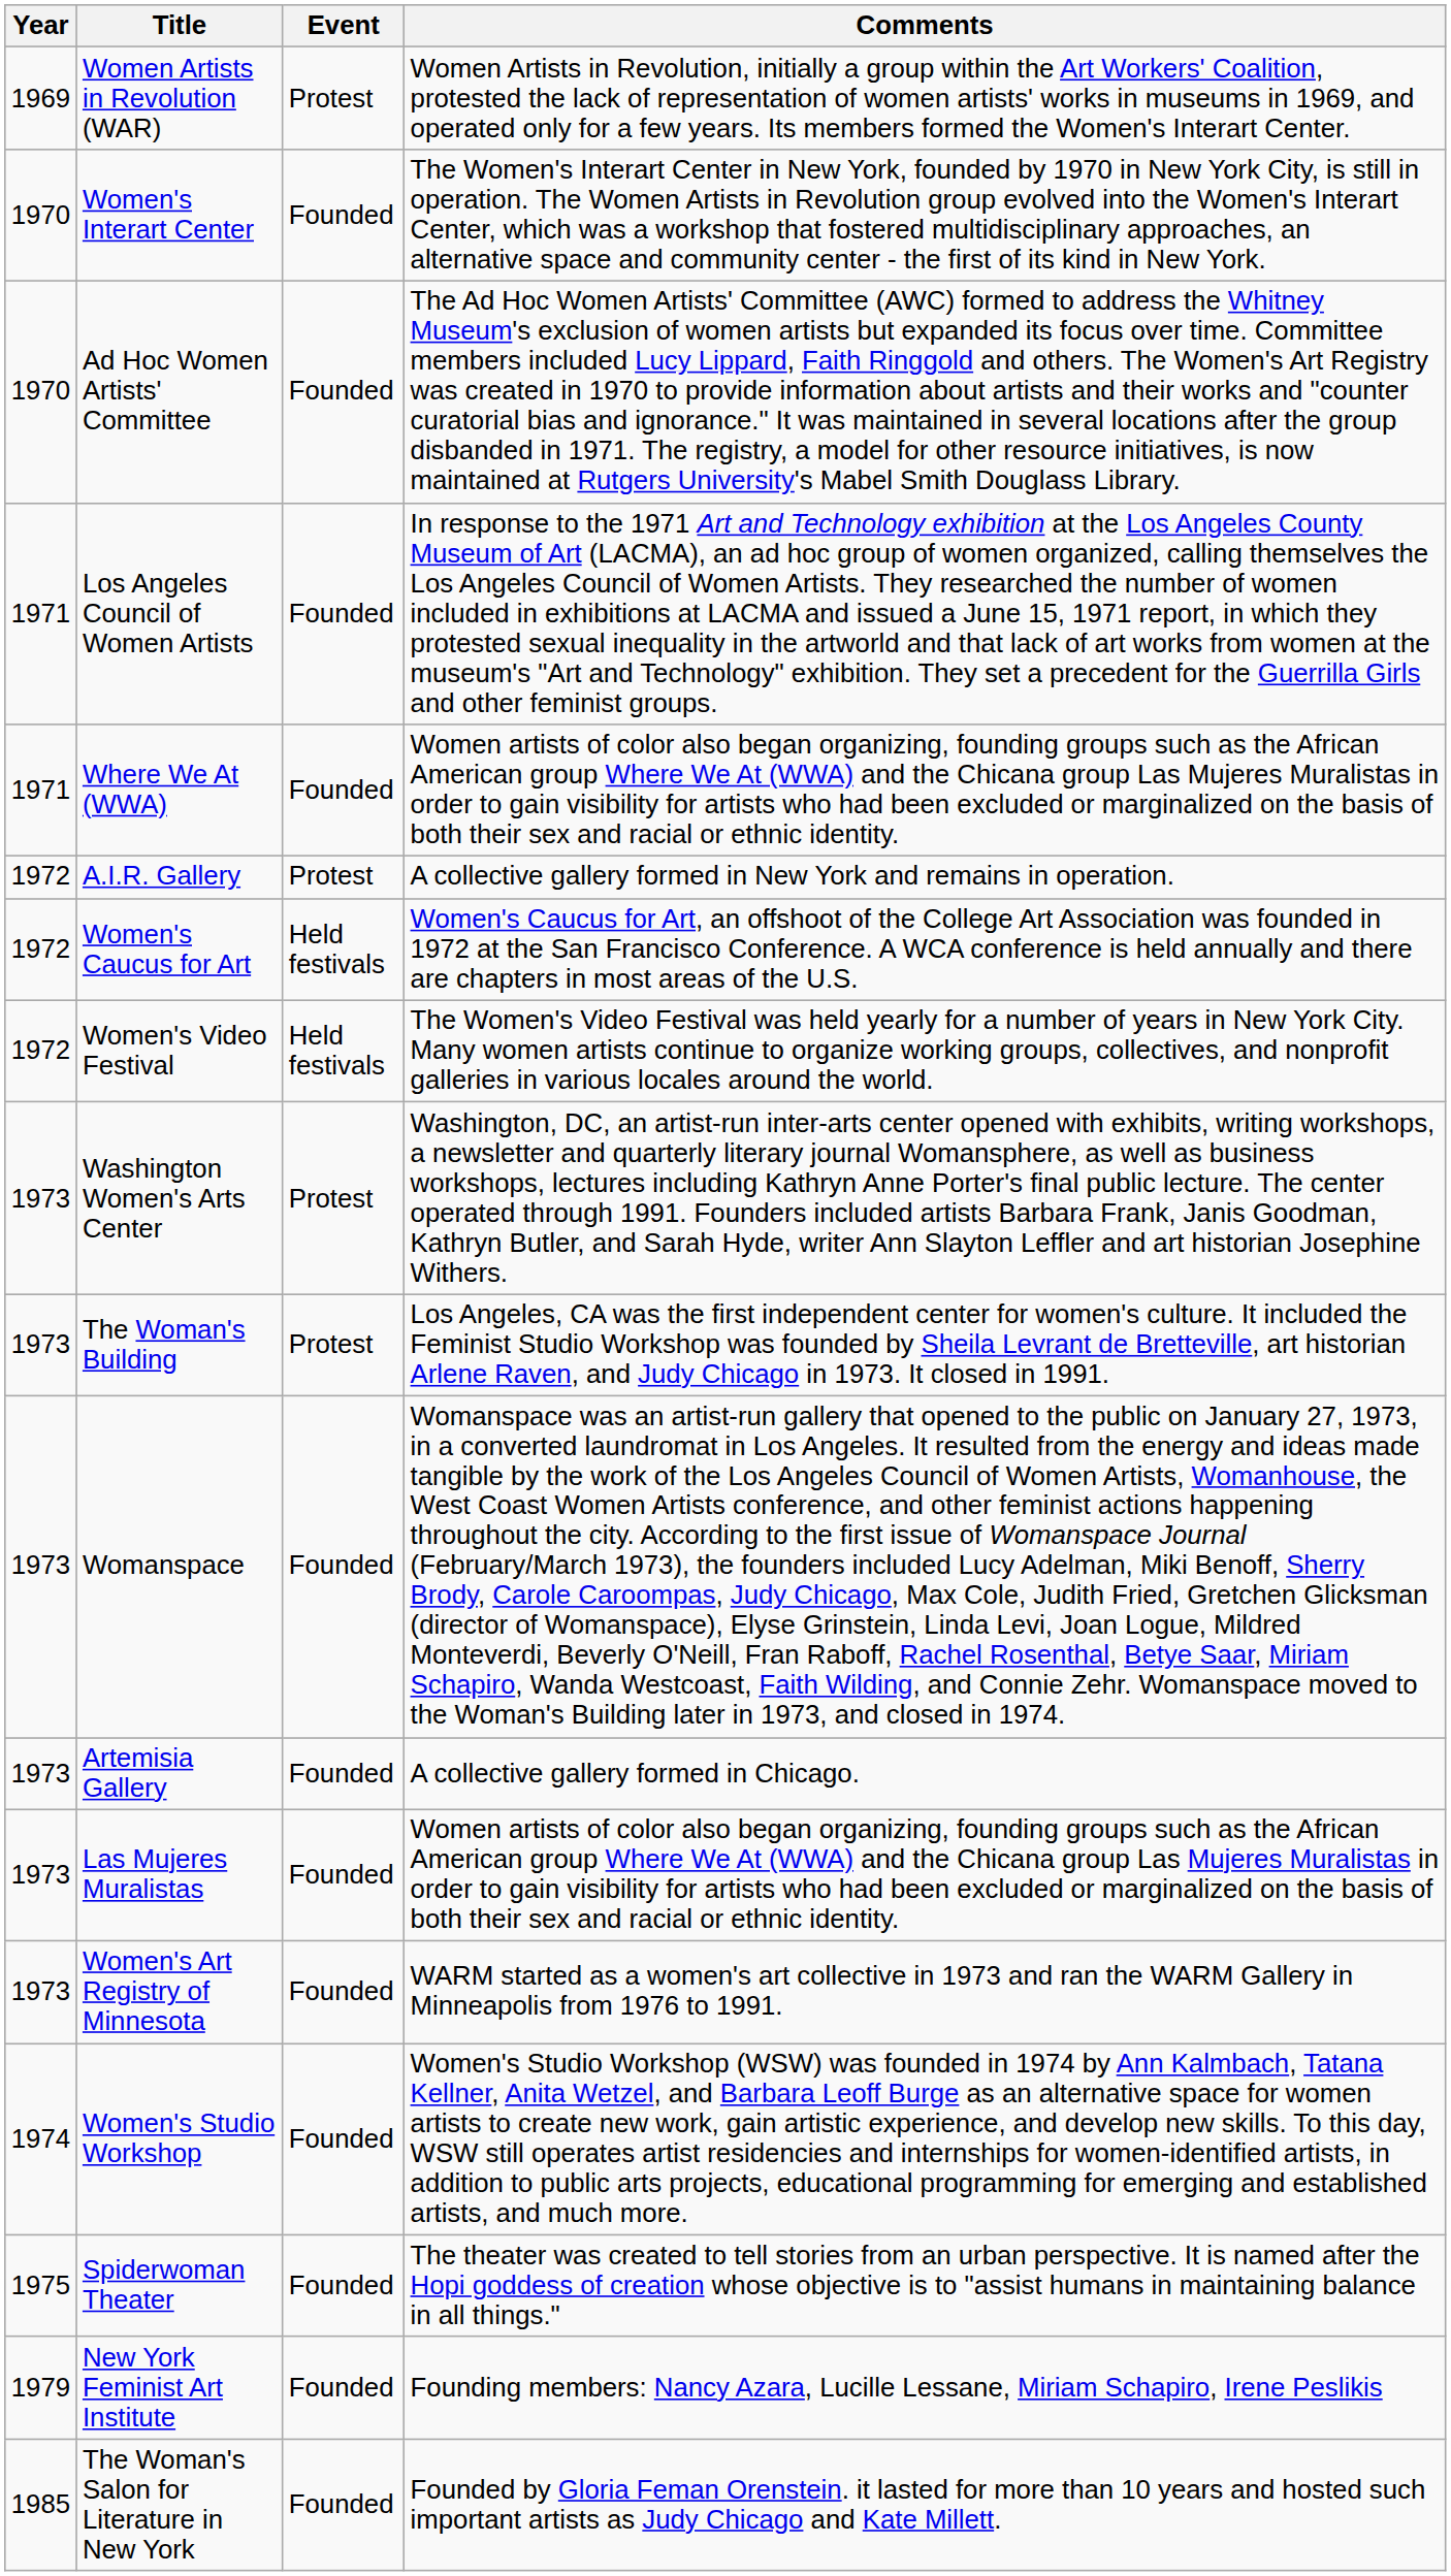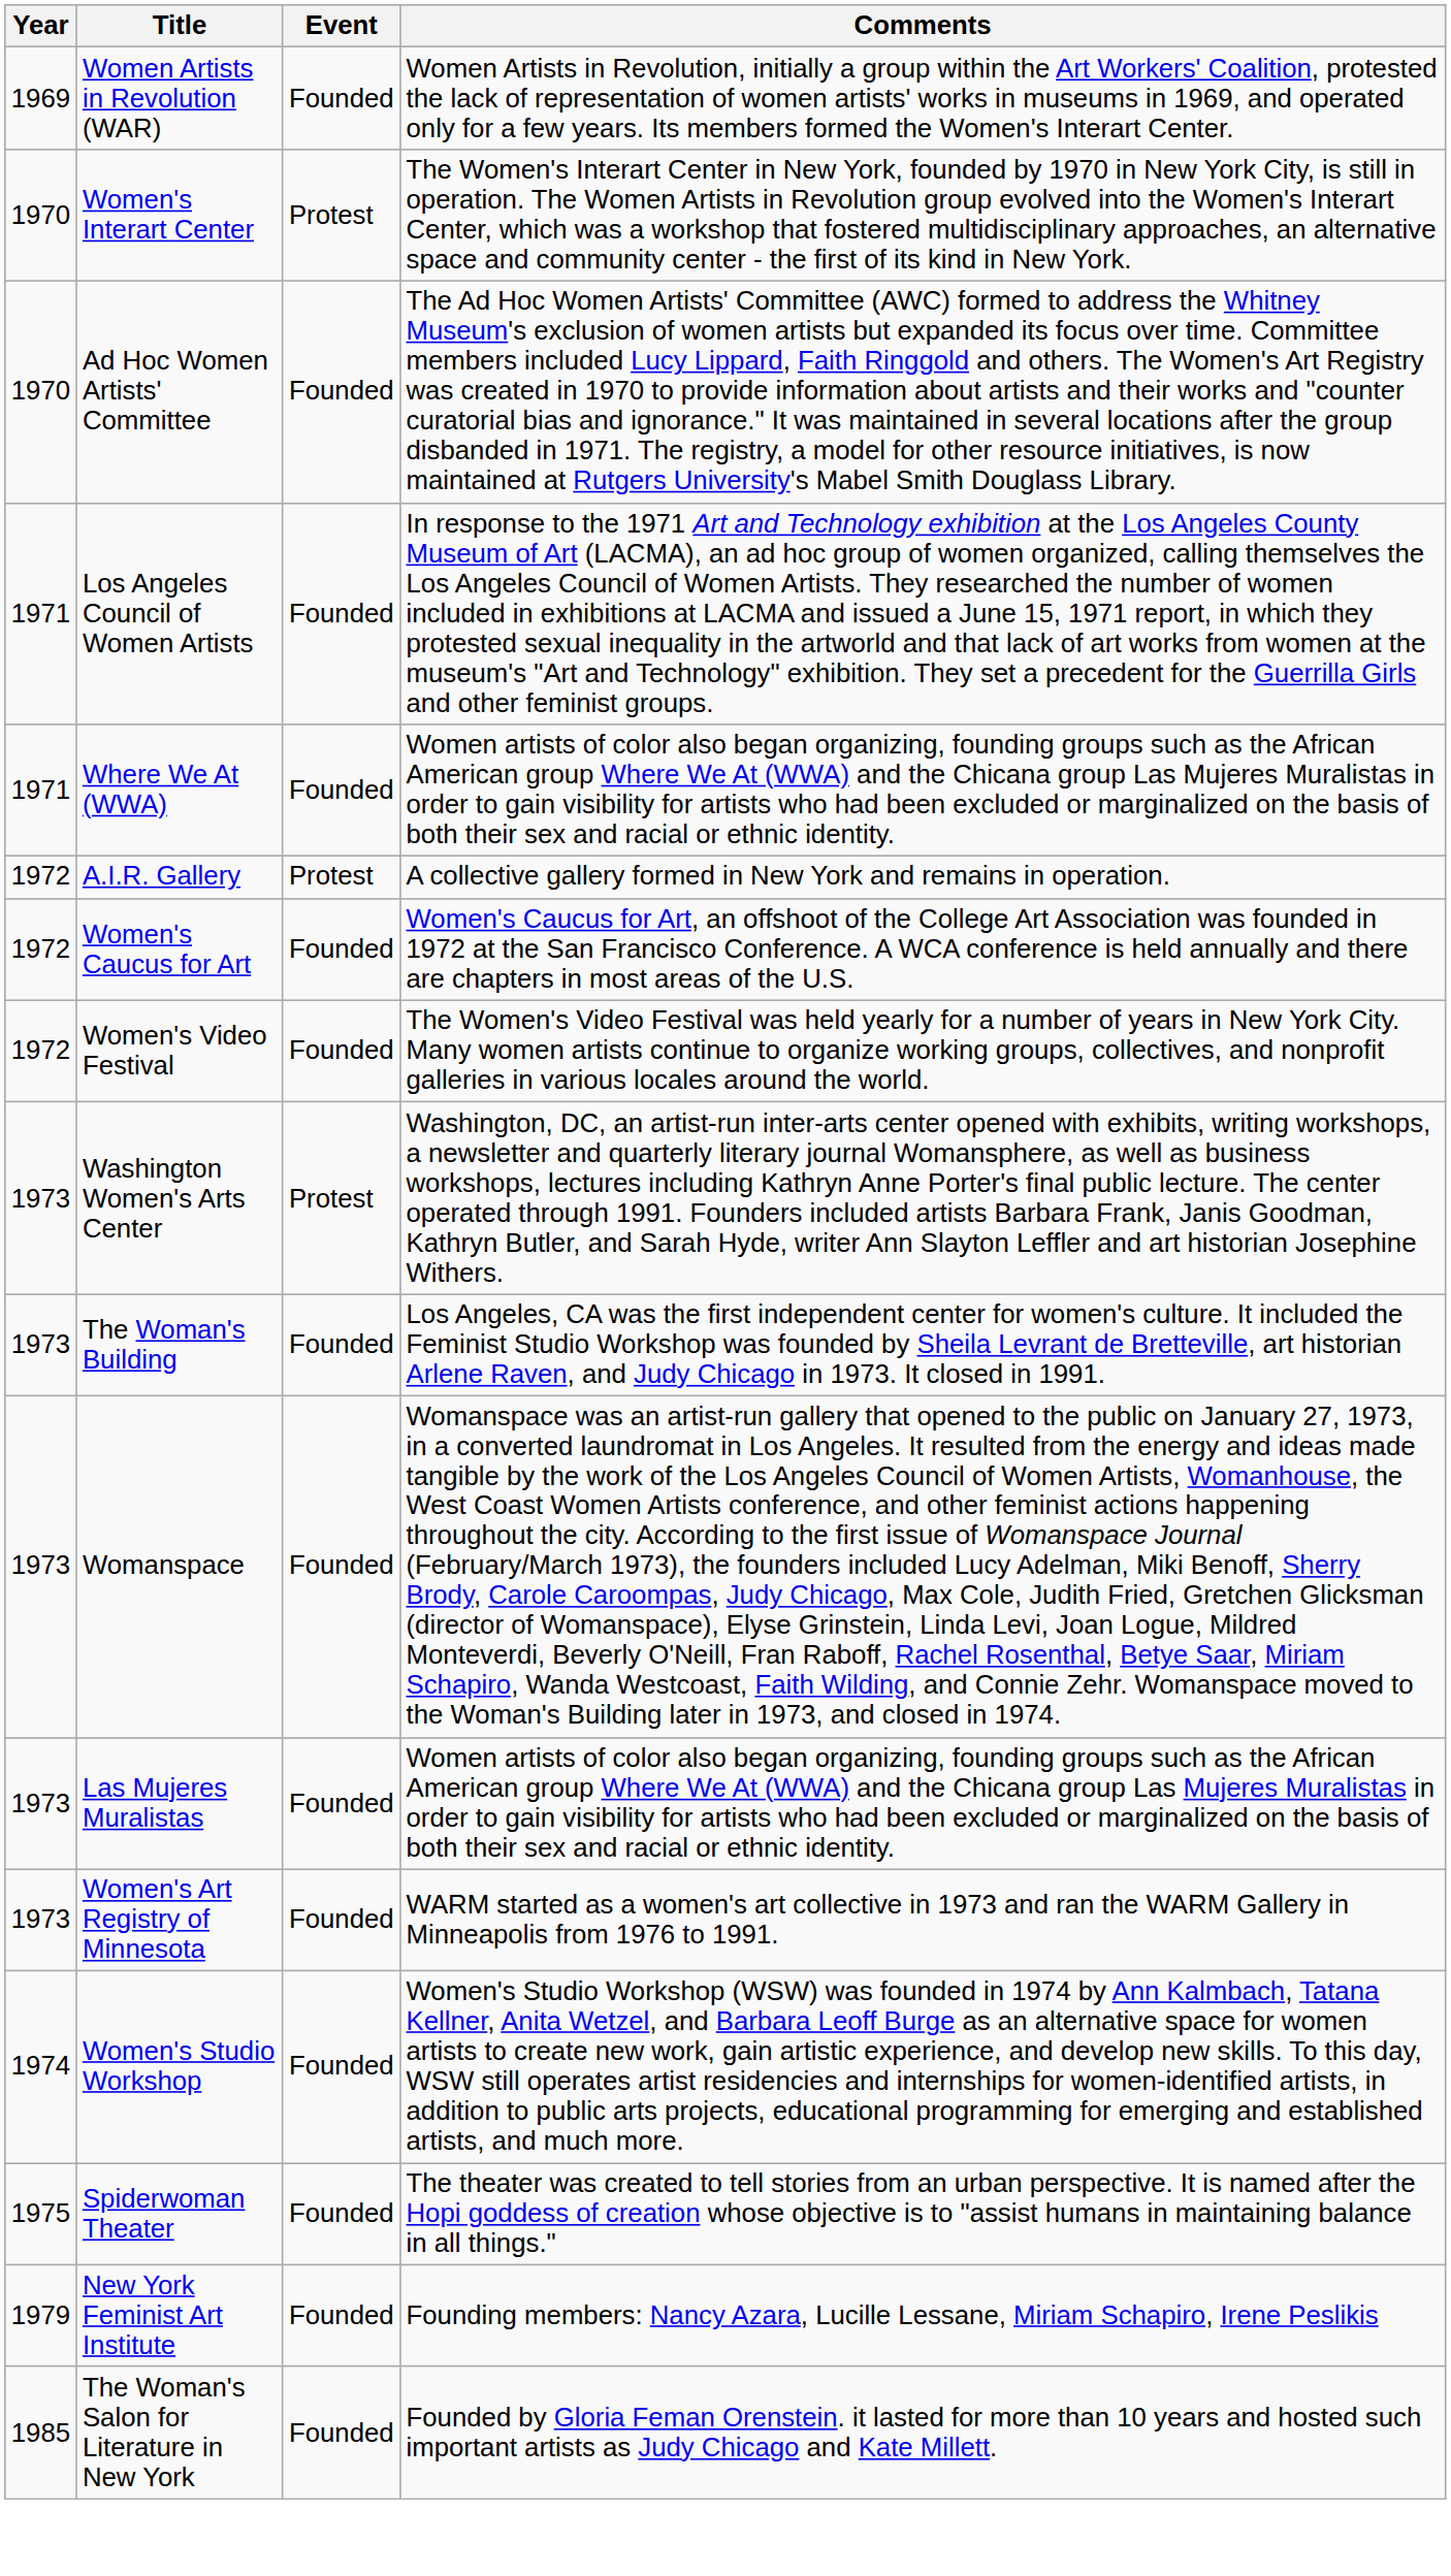 <table class="wikitable sortable">
 <tr>
 <th>Year</th>
 <th>Title</th>
 <th>Event</th>
 <th>Comments</th>
 </tr>
 <tr>
 <td>1969</td>
 <td><a href='#'>Women Artists in Revolution</a> (WAR)</td>
-<td>Protest</td>
+<td>Founded</td>
 <td>Women Artists in Revolution, initially a group within the <a href='#'>Art Workers' Coalition</a>, protested the lack of representation of women artists' works in museums in 1969, and operated only for a few years. Its members formed the Women's Interart Center.</td>
 </tr>
 <tr>
 <td>1970</td>
 <td><a href='#'>Women's Interart Center</a></td>
-<td>Founded</td>
+<td>Protest</td>
 <td>The Women's Interart Center in New York, founded by 1970 in New York City, is still in operation. The Women Artists in Revolution group evolved into the Women's Interart Center, which was a workshop that fostered multidisciplinary approaches, an alternative space and community center - the first of its kind in New York.</td>
 </tr>
 <tr>
 <td>1970</td>
 <td>Ad Hoc Women Artists' Committee</td>
 <td>Founded</td>
 <td>The Ad Hoc Women Artists' Committee (AWC) formed to address the <a href='#'>Whitney Museum</a>'s exclusion of women artists but expanded its focus over time. Committee members included <a href='#'>Lucy Lippard</a>, <a href='#'>Faith Ringgold</a> and others. The Women's Art Registry was created in 1970 to provide information about artists and their works and "counter curatorial bias and ignorance." It was maintained in several locations after the group disbanded in 1971. The registry, a model for other resource initiatives, is now maintained at <a href='#'>Rutgers University</a>'s Mabel Smith Douglass Library.</td>
 </tr>
 <tr>
 <td>1971</td>
 <td>Los Angeles Council of Women Artists</td>
 <td>Founded</td>
 <td>In response to the 1971 <em><a href='#'>Art and Technology exhibition</a></em> at the <a href='#'>Los Angeles County Museum of Art</a> (LACMA), an ad hoc group of women organized, calling themselves the Los Angeles Council of Women Artists. They researched the number of women included in exhibitions at LACMA and issued a June 15, 1971 report, in which they protested sexual inequality in the artworld and that lack of art works from women at the museum's "Art and Technology" exhibition. They set a precedent for the <a href='#'>Guerrilla Girls</a> and other feminist groups.</td>
 </tr>
 <tr>
 <td>1971</td>
 <td><a href='#'>Where We At (WWA)</a></td>
 <td>Founded</td>
 <td>Women artists of color also began organizing, founding groups such as the African American group <a href='#'>Where We At (WWA)</a> and the Chicana group Las Mujeres Muralistas in order to gain visibility for artists who had been excluded or marginalized on the basis of both their sex and racial or ethnic identity.</td>
 </tr>
 <tr>
 <td>1972</td>
 <td><a href='#'>A.I.R. Gallery</a></td>
 <td>Protest</td>
 <td>A collective gallery formed in New York and remains in operation.</td>
 </tr>
 <tr>
 <td>1972</td>
 <td><a href='#'>Women's Caucus for Art</a></td>
-<td>Held festivals</td>
+<td>Founded</td>
 <td><a href='#'>Women's Caucus for Art</a>, an offshoot of the College Art Association was founded in 1972 at the San Francisco Conference. A WCA conference is held annually and there are chapters in most areas of the U.S.</td>
 </tr>
 <tr>
 <td>1972</td>
 <td>Women's Video Festival</td>
-<td>Held festivals</td>
+<td>Founded</td>
 <td>The Women's Video Festival was held yearly for a number of years in New York City. Many women artists continue to organize working groups, collectives, and nonprofit galleries in various locales around the world.</td>
 </tr>
 <tr>
 <td>1973</td>
 <td>Washington Women's Arts Center</td>
 <td>Protest</td>
 <td>Washington, DC, an artist-run inter-arts center opened with exhibits, writing workshops, a newsletter and quarterly literary journal Womansphere, as well as business workshops, lectures including Kathryn Anne Porter's final public lecture. The center operated through 1991. Founders included artists Barbara Frank, Janis Goodman, Kathryn Butler, and Sarah Hyde, writer Ann Slayton Leffler and art historian Josephine Withers.</td>
 </tr>
 <tr>
 <td>1973</td>
 <td>The <a href='#'>Woman's Building</a></td>
-<td>Protest</td>
+<td>Founded</td>
 <td>Los Angeles, CA was the first independent center for women's culture. It included the Feminist Studio Workshop was founded by <a href='#'>Sheila Levrant de Bretteville</a>, art historian <a href='#'>Arlene Raven</a>, and <a href='#'>Judy Chicago</a> in 1973.  It closed in 1991.</td>
 </tr>
 <tr>
 <td>1973</td>
 <td>Womanspace</td>
 <td>Founded</td>
 <td>Womanspace was an artist‐run gallery that opened to the public on January 27, 1973, in a converted laundromat in Los Angeles. It resulted from the energy and ideas made tangible by the work of the Los Angeles Council of Women Artists, <a href='#'>Womanhouse</a>, the West Coast Women Artists conference, and other feminist actions happening throughout the city. According to the first issue of <em>Womanspace Journal</em> (February/March 1973), the founders included Lucy Adelman, Miki Benoff, <a href='#'>Sherry Brody</a>, <a href='#'>Carole Caroompas</a>, <a href='#'>Judy Chicago</a>, Max Cole, Judith Fried, Gretchen Glicksman (director of Womanspace), Elyse Grinstein, Linda Levi, Joan Logue, Mildred Monteverdi, Beverly O'Neill, Fran Raboff, <a href='#'>Rachel Rosenthal</a>, <a href='#'>Betye Saar</a>, <a href='#'>Miriam Schapiro</a>, Wanda Westcoast, <a href='#'>Faith Wilding</a>, and Connie Zehr. Womanspace moved to the Woman's Building later in 1973, and closed in 1974.</td>
-</tr>
-<tr>
-<td>1973</td>
-<td><a href='#'>Artemisia Gallery</a></td>
-<td>Founded</td>
-<td>A collective gallery formed in Chicago.</td>
 </tr>
 <tr>
 <td>1973</td>
 <td><a href='#'>Las Mujeres Muralistas</a></td>
 <td>Founded</td>
 <td>Women artists of color also began organizing, founding groups such as the African American group <a href='#'>Where We At (WWA)</a> and the Chicana group Las <a href='#'>Mujeres Muralistas</a> in order to gain visibility for artists who had been excluded or marginalized on the basis of both their sex and racial or ethnic identity.</td>
 </tr>
 <tr>
 <td>1973</td>
 <td><a href='#'>Women's Art Registry of Minnesota</a></td>
 <td>Founded</td>
 <td>WARM started as a women's art collective in 1973 and ran the WARM Gallery in Minneapolis from 1976 to 1991.</td>
 </tr>
 <tr>
 <td>1974</td>
 <td><a href='#'>Women's Studio Workshop</a></td>
 <td>Founded</td>
 <td>Women's Studio Workshop (WSW) was founded in 1974 by <a href='#'>Ann Kalmbach</a>, <a href='#'>Tatana Kellner</a>, <a href='#'>Anita Wetzel</a>, and <a href='#'>Barbara Leoff Burge</a> as an alternative space for women artists to create new work, gain artistic experience, and develop new skills. To this day, WSW still operates artist residencies and internships for women-identified artists, in addition to public arts projects, educational programming for emerging and established artists, and much more.</td>
 </tr>
 <tr>
 <td>1975</td>
 <td><a href='#'>Spiderwoman Theater</a></td>
 <td>Founded</td>
 <td>The theater was created to tell stories from an urban perspective. It is named after the <a href='#'>Hopi goddess of creation</a> whose objective is to "assist humans in maintaining balance in all things."</td>
 </tr>
 <tr>
 <td>1979</td>
 <td><a href='#'>New York Feminist Art Institute</a></td>
 <td>Founded</td>
 <td>Founding members: <a href='#'>Nancy Azara</a>, Lucille Lessane, <a href='#'>Miriam Schapiro</a>, <a href='#'>Irene Peslikis</a></td>
 </tr>
 <tr>
 <td>1985</td>
 <td>The Woman's Salon for Literature in New York</td>
 <td>Founded</td>
 <td>Founded by <a href='#'>Gloria Feman Orenstein</a>. it lasted for more than 10 years and hosted such important artists as <a href='#'>Judy Chicago</a> and <a href='#'>Kate Millett</a>.</td>
 </tr>
 </table>
